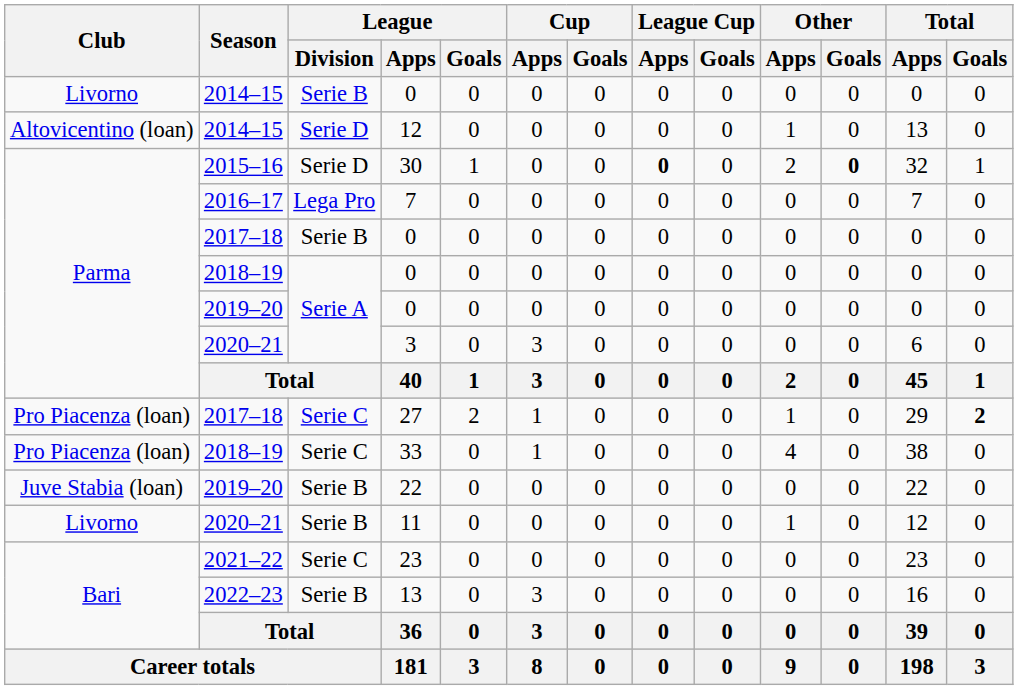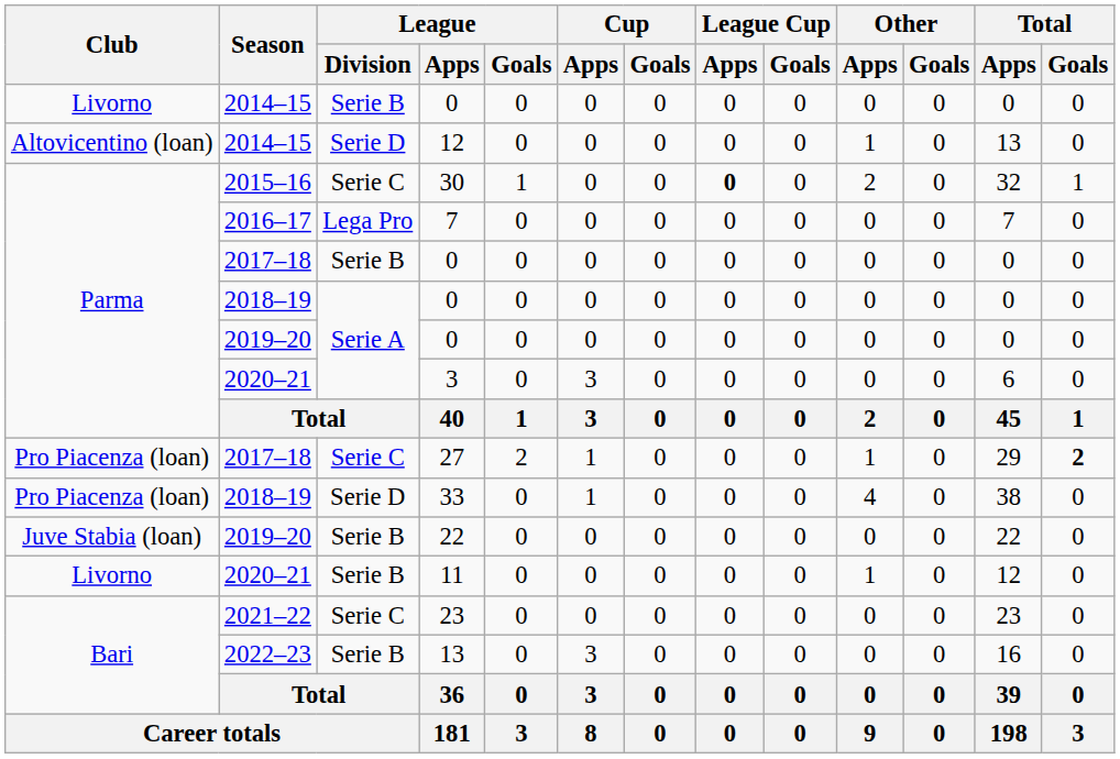 <table class="wikitable" style="text-align:center">
 <tr>
 <th rowspan="2">Club</th>
 <th rowspan="2">Season</th>
 <th colspan="3">League</th>
 <th colspan="2">Cup</th>
 <th colspan="2">League Cup</th>
 <th colspan="2">Other</th>
 <th colspan="2">Total</th>
 </tr>
 <tr>
 <th>Division</th>
 <th>Apps</th>
 <th>Goals</th>
 <th>Apps</th>
 <th>Goals</th>
 <th>Apps</th>
 <th>Goals</th>
 <th>Apps</th>
 <th>Goals</th>
 <th>Apps</th>
 <th>Goals</th>
 </tr>
 <tr>
 <td><a href='#'>Livorno</a></td>
 <td><a href='#'>2014–15</a></td>
 <td><a href='#'>Serie B</a></td>
 <td>0</td>
 <td>0</td>
 <td>0</td>
 <td>0</td>
 <td>0</td>
 <td>0</td>
 <td>0</td>
 <td>0</td>
 <td>0</td>
 <td>0</td>
 </tr>
 <tr>
 <td><a href='#'>Altovicentino</a> (loan)</td>
 <td><a href='#'>2014–15</a></td>
 <td><a href='#'>Serie D</a></td>
 <td>12</td>
 <td>0</td>
 <td>0</td>
 <td>0</td>
 <td>0</td>
 <td>0</td>
 <td>1</td>
 <td>0</td>
 <td>13</td>
 <td>0</td>
 </tr>
 <tr>
 <td rowspan="7"><a href='#'>Parma</a></td>
 <td><a href='#'>2015–16</a></td>
-<td>Serie D</td>
+<td>Serie C</td>
 <td>30</td>
 <td>1</td>
 <td>0</td>
 <td>0</td>
 <td><strong>0</strong></td>
 <td>0</td>
 <td>2</td>
-<td><strong>0</strong></td>
+<td>0</td>
 <td>32</td>
 <td>1</td>
 </tr>
 <tr>
 <td><a href='#'>2016–17</a></td>
 <td><a href='#'>Lega Pro</a></td>
 <td>7</td>
 <td>0</td>
 <td>0</td>
 <td>0</td>
 <td>0</td>
 <td>0</td>
 <td>0</td>
 <td>0</td>
 <td>7</td>
 <td>0</td>
 </tr>
 <tr>
 <td><a href='#'>2017–18</a></td>
 <td>Serie B</td>
 <td>0</td>
 <td>0</td>
 <td>0</td>
 <td>0</td>
 <td>0</td>
 <td>0</td>
 <td>0</td>
 <td>0</td>
 <td>0</td>
 <td>0</td>
 </tr>
 <tr>
 <td><a href='#'>2018–19</a></td>
 <td rowspan="3"><a href='#'>Serie A</a></td>
 <td>0</td>
 <td>0</td>
 <td>0</td>
 <td>0</td>
 <td>0</td>
 <td>0</td>
 <td>0</td>
 <td>0</td>
 <td>0</td>
 <td>0</td>
 </tr>
 <tr>
 <td><a href='#'>2019–20</a></td>
 <td>0</td>
 <td>0</td>
 <td>0</td>
 <td>0</td>
 <td>0</td>
 <td>0</td>
 <td>0</td>
 <td>0</td>
 <td>0</td>
 <td>0</td>
 </tr>
 <tr>
 <td><a href='#'>2020–21</a></td>
 <td>3</td>
 <td>0</td>
 <td>3</td>
 <td>0</td>
 <td>0</td>
 <td>0</td>
 <td>0</td>
 <td>0</td>
 <td>6</td>
 <td>0</td>
 </tr>
 <tr>
 <th colspan="2">Total</th>
 <th>40</th>
 <th>1</th>
 <th>3</th>
 <th>0</th>
 <th>0</th>
 <th>0</th>
 <th>2</th>
 <th>0</th>
 <th>45</th>
 <th>1</th>
 </tr>
 <tr>
 <td><a href='#'>Pro Piacenza</a> (loan)</td>
 <td><a href='#'>2017–18</a></td>
 <td><a href='#'>Serie C</a></td>
 <td>27</td>
 <td>2</td>
 <td>1</td>
 <td>0</td>
 <td>0</td>
 <td>0</td>
 <td>1</td>
 <td>0</td>
 <td>29</td>
 <td><strong>2</strong></td>
 </tr>
 <tr>
 <td><a href='#'>Pro Piacenza</a> (loan)</td>
 <td><a href='#'>2018–19</a></td>
-<td>Serie C</td>
+<td>Serie D</td>
 <td>33</td>
 <td>0</td>
 <td>1</td>
 <td>0</td>
 <td>0</td>
 <td>0</td>
 <td>4</td>
 <td>0</td>
 <td>38</td>
 <td>0</td>
 </tr>
 <tr>
 <td><a href='#'>Juve Stabia</a> (loan)</td>
 <td><a href='#'>2019–20</a></td>
 <td>Serie B</td>
 <td>22</td>
 <td>0</td>
 <td>0</td>
 <td>0</td>
 <td>0</td>
 <td>0</td>
 <td>0</td>
 <td>0</td>
 <td>22</td>
 <td>0</td>
 </tr>
 <tr>
 <td><a href='#'>Livorno</a></td>
 <td><a href='#'>2020–21</a></td>
 <td>Serie B</td>
 <td>11</td>
 <td>0</td>
 <td>0</td>
 <td>0</td>
 <td>0</td>
 <td>0</td>
 <td>1</td>
 <td>0</td>
 <td>12</td>
 <td>0</td>
 </tr>
 <tr>
 <td rowspan="3"><a href='#'>Bari</a></td>
 <td><a href='#'>2021–22</a></td>
 <td>Serie C</td>
 <td>23</td>
 <td>0</td>
 <td>0</td>
 <td>0</td>
 <td>0</td>
 <td>0</td>
 <td>0</td>
 <td>0</td>
 <td>23</td>
 <td>0</td>
 </tr>
 <tr>
 <td><a href='#'>2022–23</a></td>
 <td>Serie B</td>
 <td>13</td>
 <td>0</td>
 <td>3</td>
 <td>0</td>
 <td>0</td>
 <td>0</td>
 <td>0</td>
 <td>0</td>
 <td>16</td>
 <td>0</td>
 </tr>
 <tr>
 <th colspan="2">Total</th>
 <th>36</th>
 <th>0</th>
 <th>3</th>
 <th>0</th>
 <th>0</th>
 <th>0</th>
 <th>0</th>
 <th>0</th>
 <th>39</th>
 <th>0</th>
 </tr>
 <tr>
 <th colspan="3">Career totals</th>
 <th>181</th>
 <th>3</th>
 <th>8</th>
 <th>0</th>
 <th>0</th>
 <th>0</th>
 <th>9</th>
 <th>0</th>
 <th>198</th>
 <th>3</th>
 </tr>
 </table>
